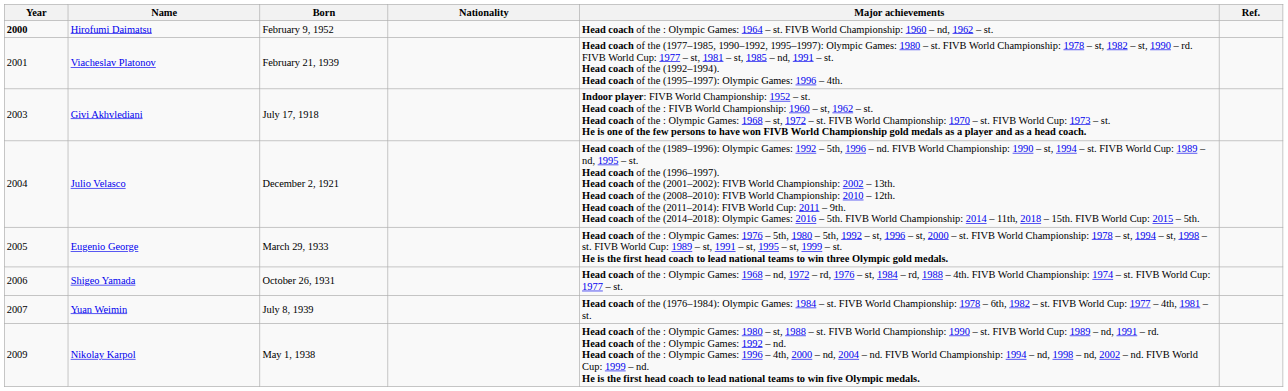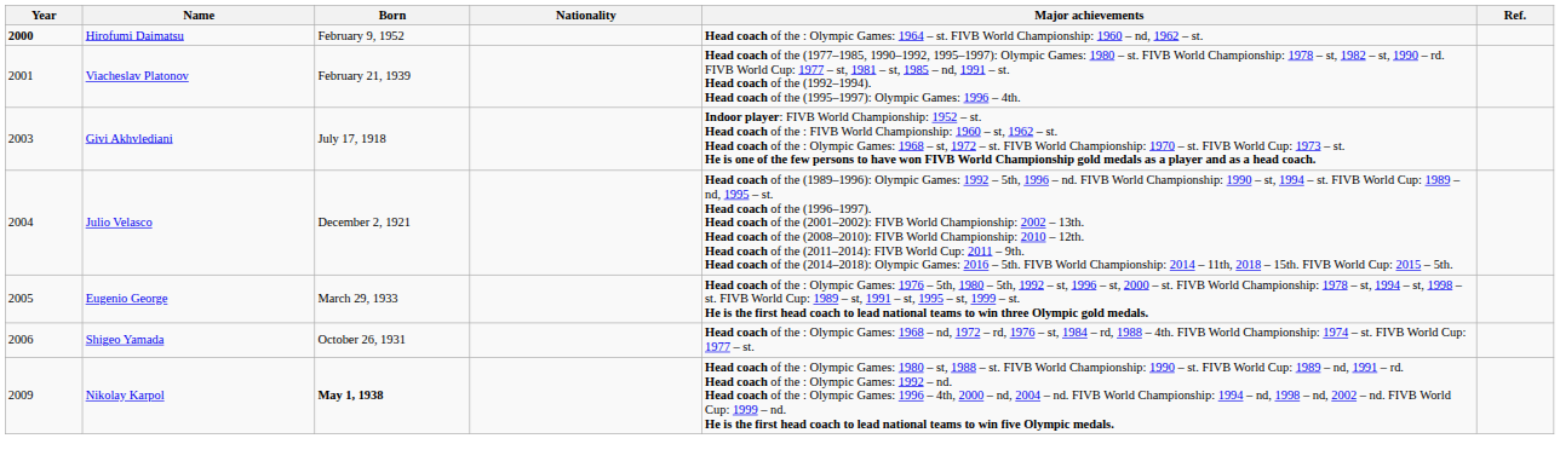 <table class="wikitable">
 <tr>
 <th style="width: 5%;">Year</th>
 <th style="width: 15%;">Name</th>
 <th style="width: 10%;">Born</th>
 <th style="width: 15%;">Nationality</th>
 <th style="width: 50%;">Major achievements</th>
 <th style="width: 5%;">Ref.</th>
 </tr>
 <tr>
 <td><strong>2000</strong></td>
 <td><a href='#'>Hirofumi Daimatsu</a></td>
 <td>February 9, 1952</td>
 <td></td>
 <td><strong>Head coach</strong> of the : Olympic Games: <a href='#'>1964</a> – st. FIVB World Championship: <a href='#'>1960</a> – nd, <a href='#'>1962</a> – st.</td>
 <td></td>
 </tr>
 <tr>
 <td>2001</td>
 <td><a href='#'>Viacheslav Platonov</a></td>
 <td>February 21, 1939</td>
 <td><br></td>
 <td><strong>Head coach</strong> of the  (1977–1985, 1990–1992, 1995–1997): Olympic Games: <a href='#'>1980</a> – st. FIVB World Championship: <a href='#'>1978</a> – st, <a href='#'>1982</a> – st, <a href='#'>1990</a> – rd. FIVB World Cup: <a href='#'>1977</a> – st, <a href='#'>1981</a> – st, <a href='#'>1985</a> – nd, <a href='#'>1991</a> – st.<br><strong>Head coach</strong> of the  (1992–1994).<br><strong>Head coach</strong> of the  (1995–1997): Olympic Games: <a href='#'>1996</a> – 4th.</td>
 <td></td>
 </tr>
 <tr>
 <td>2003</td>
 <td><a href='#'>Givi Akhvlediani</a></td>
 <td>July 17, 1918</td>
 <td><br></td>
 <td><strong>Indoor player</strong>: FIVB World Championship: <a href='#'>1952</a> – st.<br><strong>Head coach</strong> of the : FIVB World Championship: <a href='#'>1960</a> – st, <a href='#'>1962</a> – st.<br><strong>Head coach</strong> of the : Olympic Games: <a href='#'>1968</a> – st, <a href='#'>1972</a> – st. FIVB World Championship: <a href='#'>1970</a> – st. FIVB World Cup: <a href='#'>1973</a> – st.<br><strong>He is one of the few persons to have won FIVB World Championship gold medals as a player and as a head coach.</strong></td>
 <td></td>
 </tr>
 <tr>
 <td>2004</td>
 <td><a href='#'>Julio Velasco</a></td>
 <td>December 2, 1921</td>
 <td><br></td>
 <td><strong>Head coach</strong> of the  (1989–1996): Olympic Games: <a href='#'>1992</a> – 5th, <a href='#'>1996</a> – nd. FIVB World Championship: <a href='#'>1990</a> – st, <a href='#'>1994</a> – st. FIVB World Cup: <a href='#'>1989</a> – nd, <a href='#'>1995</a> – st.<br><strong>Head coach</strong> of the  (1996–1997).<br><strong>Head coach</strong> of the  (2001–2002): FIVB World Championship: <a href='#'>2002</a> – 13th.<br><strong>Head coach</strong> of the  (2008–2010): FIVB World Championship: <a href='#'>2010</a> – 12th.<br><strong>Head coach</strong> of the  (2011–2014): FIVB World Cup: <a href='#'>2011</a> – 9th.<br><strong>Head coach</strong> of the  (2014–2018): Olympic Games: <a href='#'>2016</a> – 5th. FIVB World Championship: <a href='#'>2014</a> – 11th, <a href='#'>2018</a> – 15th. FIVB World Cup: <a href='#'>2015</a> – 5th.</td>
 <td></td>
 </tr>
 <tr>
 <td>2005</td>
 <td><a href='#'>Eugenio George</a></td>
 <td>March 29, 1933</td>
 <td></td>
 <td><strong>Head coach</strong> of the : Olympic Games: <a href='#'>1976</a> – 5th, <a href='#'>1980</a> – 5th, <a href='#'>1992</a> – st, <a href='#'>1996</a> – st, <a href='#'>2000</a> – st. FIVB World Championship: <a href='#'>1978</a> – st, <a href='#'>1994</a> – st, <a href='#'>1998</a> – st. FIVB World Cup: <a href='#'>1989</a> – st, <a href='#'>1991</a> – st, <a href='#'>1995</a> – st, <a href='#'>1999</a> – st.<br><strong>He is the first head coach to lead national teams to win three Olympic gold medals.</strong></td>
 <td></td>
 </tr>
 <tr>
 <td>2006</td>
 <td><a href='#'>Shigeo Yamada</a></td>
 <td>October 26, 1931</td>
 <td></td>
 <td><strong>Head coach</strong> of the : Olympic Games: <a href='#'>1968</a> – nd, <a href='#'>1972</a> – rd, <a href='#'>1976</a> – st, <a href='#'>1984</a> – rd, <a href='#'>1988</a> – 4th. FIVB World Championship: <a href='#'>1974</a> – st. FIVB World Cup: <a href='#'>1977</a> – st.</td>
 <td></td>
 </tr>
 <tr>
-<td>2007</td>
-<td><a href='#'>Yuan Weimin</a></td>
-<td>July 8, 1939</td>
-<td></td>
-<td><strong>Head coach</strong> of the  (1976–1984): Olympic Games: <a href='#'>1984</a> – st. FIVB World Championship: <a href='#'>1978</a> – 6th, <a href='#'>1982</a> – st. FIVB World Cup: <a href='#'>1977</a> – 4th, <a href='#'>1981</a> – st.</td>
-<td></td>
-</tr>
-<tr>
 <td>2009</td>
 <td><a href='#'>Nikolay Karpol</a></td>
-<td>May 1, 1938</td>
+<td><strong>May 1, 1938</strong></td>
 <td><br></td>
 <td><strong>Head coach</strong> of the : Olympic Games: <a href='#'>1980</a> – st, <a href='#'>1988</a> – st. FIVB World Championship: <a href='#'>1990</a> – st. FIVB World Cup: <a href='#'>1989</a> – nd, <a href='#'>1991</a> – rd.<br><strong>Head coach</strong> of the : Olympic Games: <a href='#'>1992</a> – nd.<br><strong>Head coach</strong> of the : Olympic Games: <a href='#'>1996</a> – 4th, <a href='#'>2000</a> – nd, <a href='#'>2004</a> – nd. FIVB World Championship: <a href='#'>1994</a> – nd, <a href='#'>1998</a> – nd, <a href='#'>2002</a> – nd. FIVB World Cup: <a href='#'>1999</a> – nd.<br><strong>He is the first head coach to lead national teams to win five Olympic medals.</strong></td>
 <td></td>
 </tr>
 </table>
